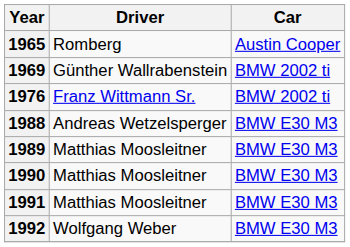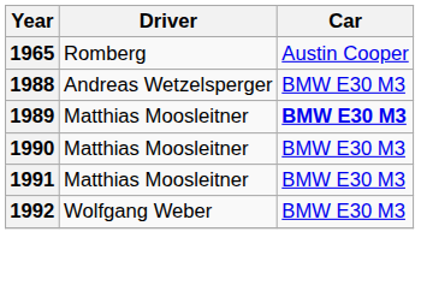 <table class="wikitable">
 <tr>
 <th>Year</th>
 <th>Driver</th>
 <th>Car</th>
 </tr>
 <tr>
 <th>1965</th>
 <td> Romberg</td>
 <td><a href='#'>Austin Cooper</a></td>
 </tr>
 <tr>
-<th>1969</th>
-<td> Günther Wallrabenstein</td>
-<td><a href='#'>BMW 2002 ti</a></td>
-</tr>
-<tr>
-<th>1976</th>
-<td> <a href='#'>Franz Wittmann Sr.</a></td>
-<td><a href='#'>BMW 2002 ti</a></td>
-</tr>
-<tr>
 <th>1988</th>
 <td> Andreas Wetzelsperger</td>
 <td><a href='#'>BMW E30 M3</a></td>
 </tr>
 <tr>
 <th>1989</th>
 <td> Matthias Moosleitner</td>
-<td><a href='#'>BMW E30 M3</a></td>
+<td><strong><a href='#'>BMW E30 M3</a></strong></td>
 </tr>
 <tr>
 <th>1990</th>
 <td> Matthias Moosleitner</td>
 <td><a href='#'>BMW E30 M3</a></td>
 </tr>
 <tr>
 <th>1991</th>
 <td> Matthias Moosleitner</td>
 <td><a href='#'>BMW E30 M3</a></td>
 </tr>
 <tr>
 <th>1992</th>
 <td> Wolfgang Weber</td>
 <td><a href='#'>BMW E30 M3</a></td>
 </tr>
 <tr>
 </tr>
 </table>
